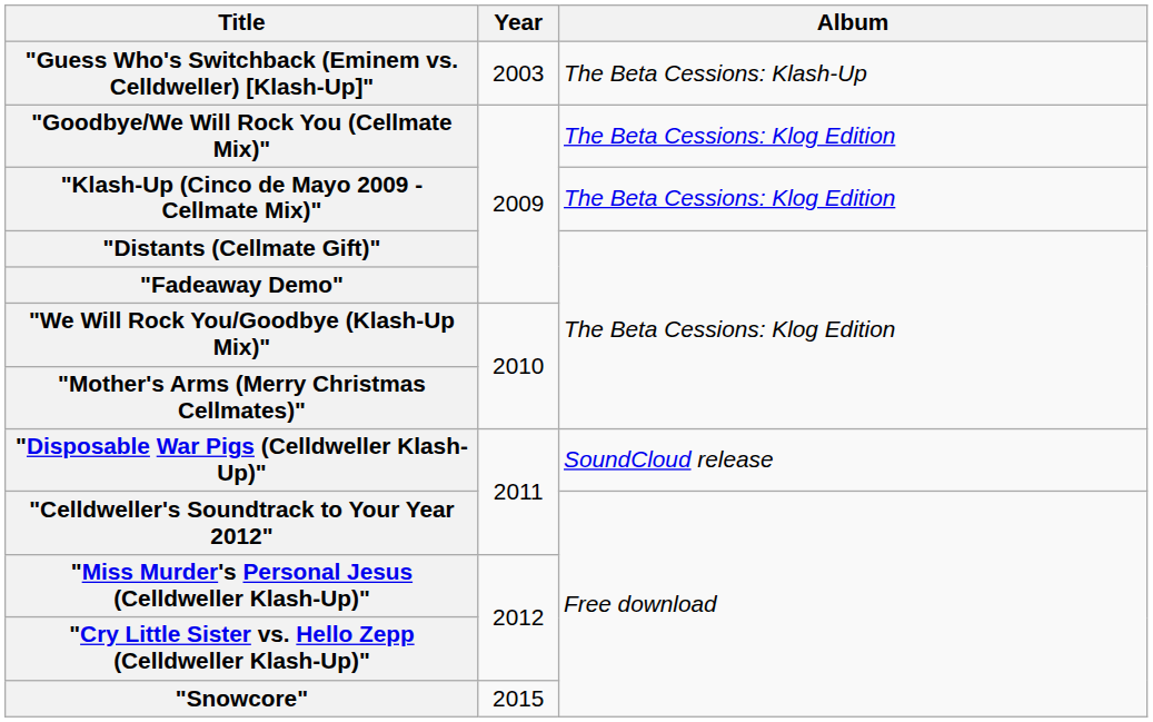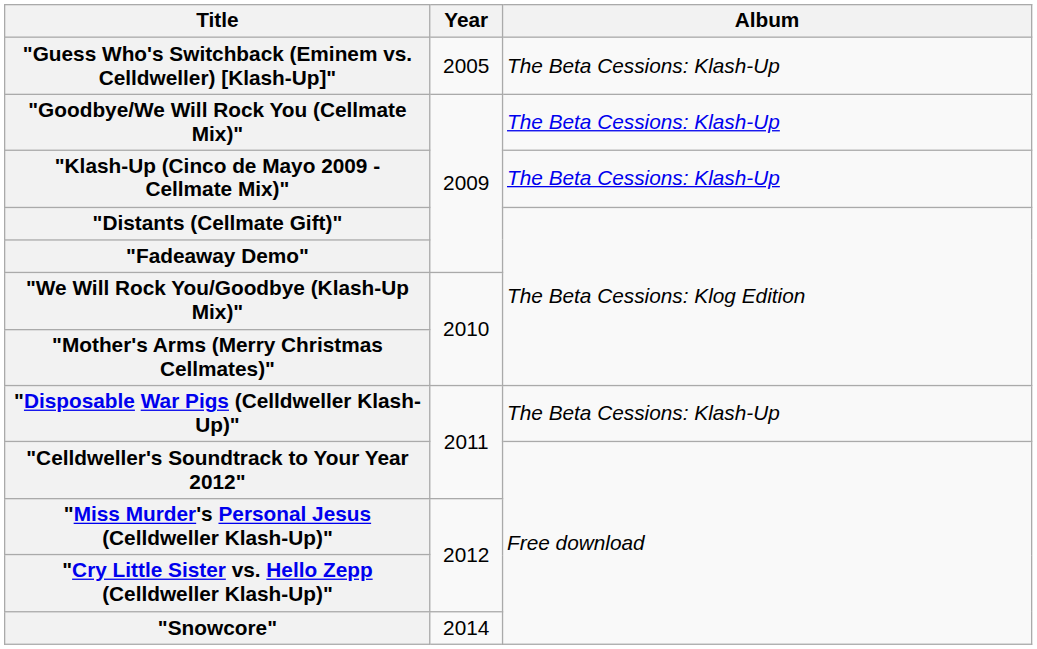 <table class="wikitable plainrowheaders">
 <tr>
 <th style=width:20em;>Title</th>
 <th style=width:3em;>Year</th>
 <th style=width:25em;>Album</th>
 </tr>
 <tr>
 <th scope="row">"Guess Who's Switchback (Eminem vs. Celldweller) [Klash-Up]"</th>
-<td style=text-align:center;>2003</td>
+<td style=text-align:center;>2005</td>
 <td><em>The Beta Cessions: Klash-Up</em></td>
 </tr>
 <tr>
 <th scope="row">"Goodbye/We Will Rock You (Cellmate Mix)"</th>
 <td rowspan="4" style=text-align:center;>2009</td>
-<td><em><a href='#'>The Beta Cessions: Klog Edition</a></em></td>
+<td><em><a href='#'>The Beta Cessions: Klash-Up</a></em></td>
 </tr>
 <tr>
 <th scope="row">"Klash-Up (Cinco de Mayo 2009 - Cellmate Mix)"</th>
-<td><em><a href='#'>The Beta Cessions: Klog Edition</a></em></td>
+<td><em><a href='#'>The Beta Cessions: Klash-Up</a></em></td>
 </tr>
 <tr>
 <th scope="row">"Distants (Cellmate Gift)"</th>
 <td rowspan="4"><em>The Beta Cessions: Klog Edition</em></td>
 </tr>
 <tr>
 <th scope="row">"Fadeaway Demo"</th>
 </tr>
 <tr>
 <th scope="row">"We Will Rock You/Goodbye (Klash-Up Mix)"</th>
 <td rowspan="2" style=text-align:center;>2010</td>
 </tr>
 <tr>
 <th scope="row">"Mother's Arms (Merry Christmas Cellmates)"</th>
 </tr>
 <tr>
 <th scope="row">"<a href='#'>Disposable</a> <a href='#'>War Pigs</a> (Celldweller Klash-Up)"</th>
 <td rowspan="2" style=text-align:center;>2011</td>
-<td><em><a href='#'>SoundCloud</a> release</em></td>
+<td><em>The Beta Cessions: Klash-Up</em></td>
 </tr>
 <tr>
 <th scope="row">"Celldweller's Soundtrack to Your Year 2012"</th>
 <td rowspan="4"><em>Free download</em></td>
 </tr>
 <tr>
 <th scope="row">"<a href='#'>Miss Murder</a>'s <a href='#'>Personal Jesus</a> (Celldweller Klash-Up)"</th>
 <td rowspan="2" style=text-align:center;>2012</td>
 </tr>
 <tr>
 <th scope="row">"<a href='#'>Cry Little Sister</a> vs. <a href='#'>Hello Zepp</a> (Celldweller Klash-Up)"</th>
 </tr>
 <tr>
 <th scope="row">"Snowcore"</th>
-<td style=text-align:center;>2015</td>
+<td style=text-align:center;>2014</td>
 </tr>
 </table>
